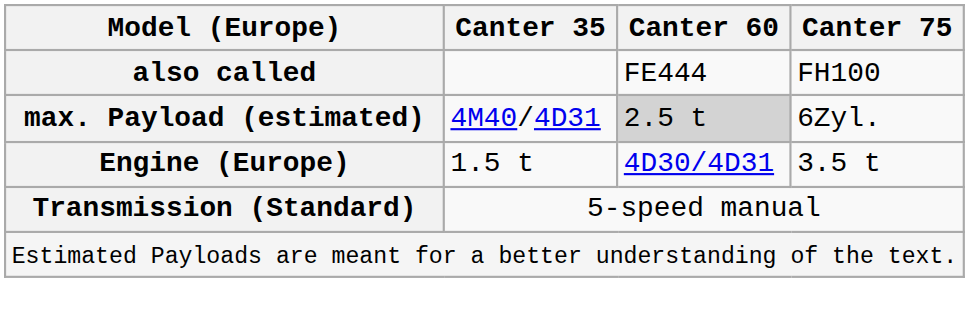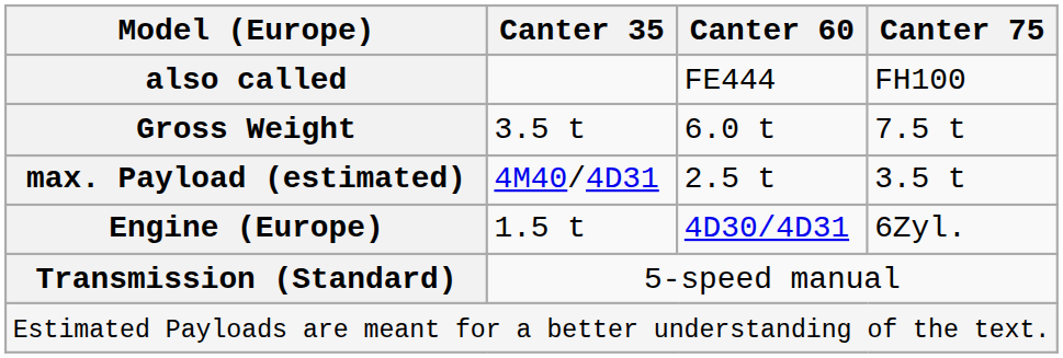 <table class="wikitable">
 <tr>
 <th>Model (Europe)</th>
 <th>Canter 35</th>
 <th>Canter 60</th>
 <th>Canter 75</th>
 </tr>
 <tr>
 <th>also called</th>
 <td></td>
 <td>FE444</td>
 <td>FH100</td>
 </tr>
 <tr>
+<th>Gross Weight</th>
+<td>3.5 t</td>
+<td>6.0 t</td>
+<td>7.5 t</td>
+</tr>
+<tr>
 <th>max. Payload (estimated)</th>
 <td><a href='#'>4M40</a>/<a href='#'>4D31</a></td>
-<td style="background: lightgrey;">2.5 t</td>
-<td>6Zyl.</td>
+<td>2.5 t</td>
+<td>3.5 t</td>
 </tr>
 <tr>
 <th>Engine (Europe)</th>
 <td>1.5 t</td>
 <td><a href='#'>4D30/4D31</a></td>
-<td>3.5 t</td>
+<td>6Zyl.</td>
 </tr>
 <tr>
 <th>Transmission (Standard)</th>
 <td colspan="3" style="text-align:center;">5-speed manual</td>
 </tr>
 <tr>
 <td colspan=4 style="background:#F5F5F5"><small>Estimated Payloads are meant for a better understanding of the text.</small></td>
 </tr>
 </table>
